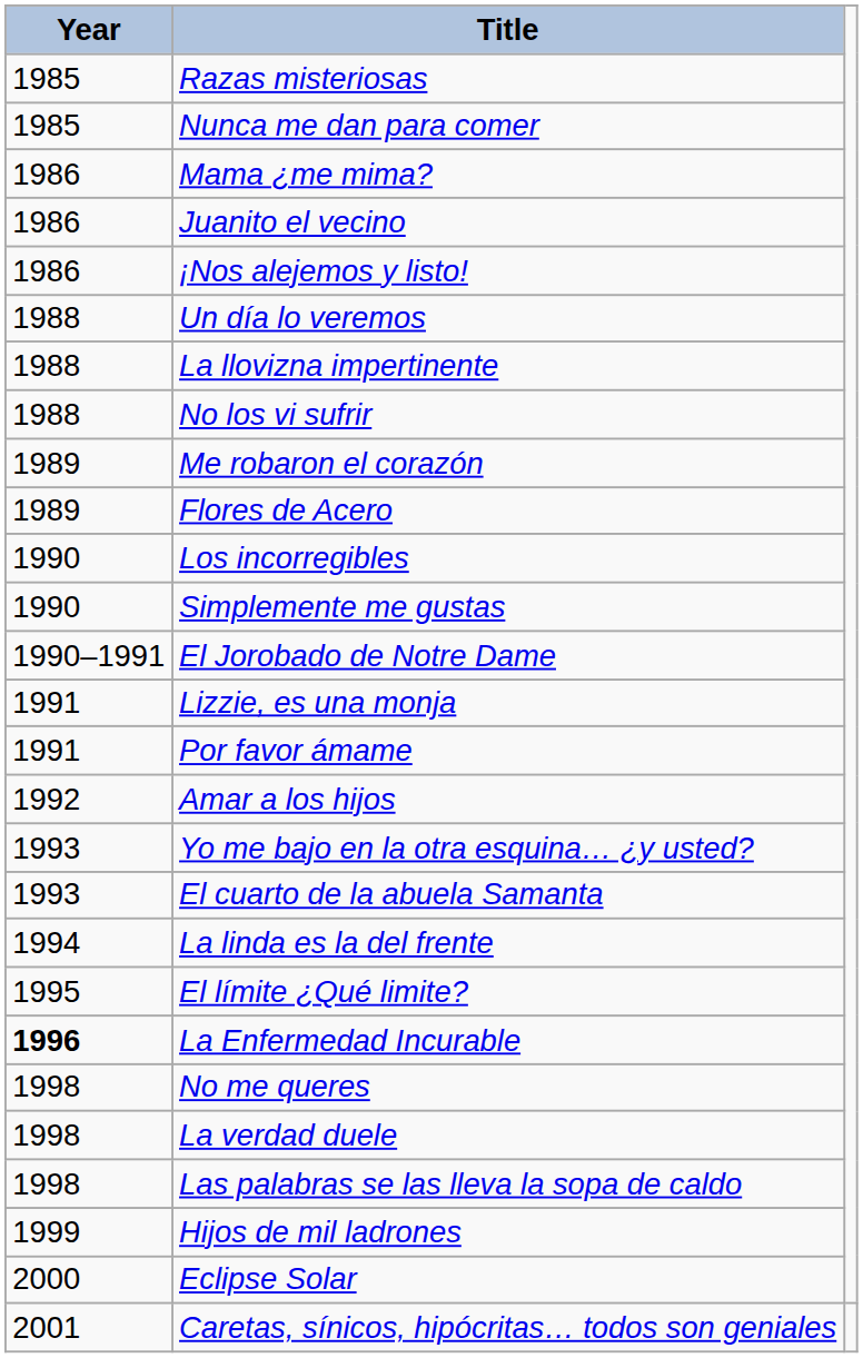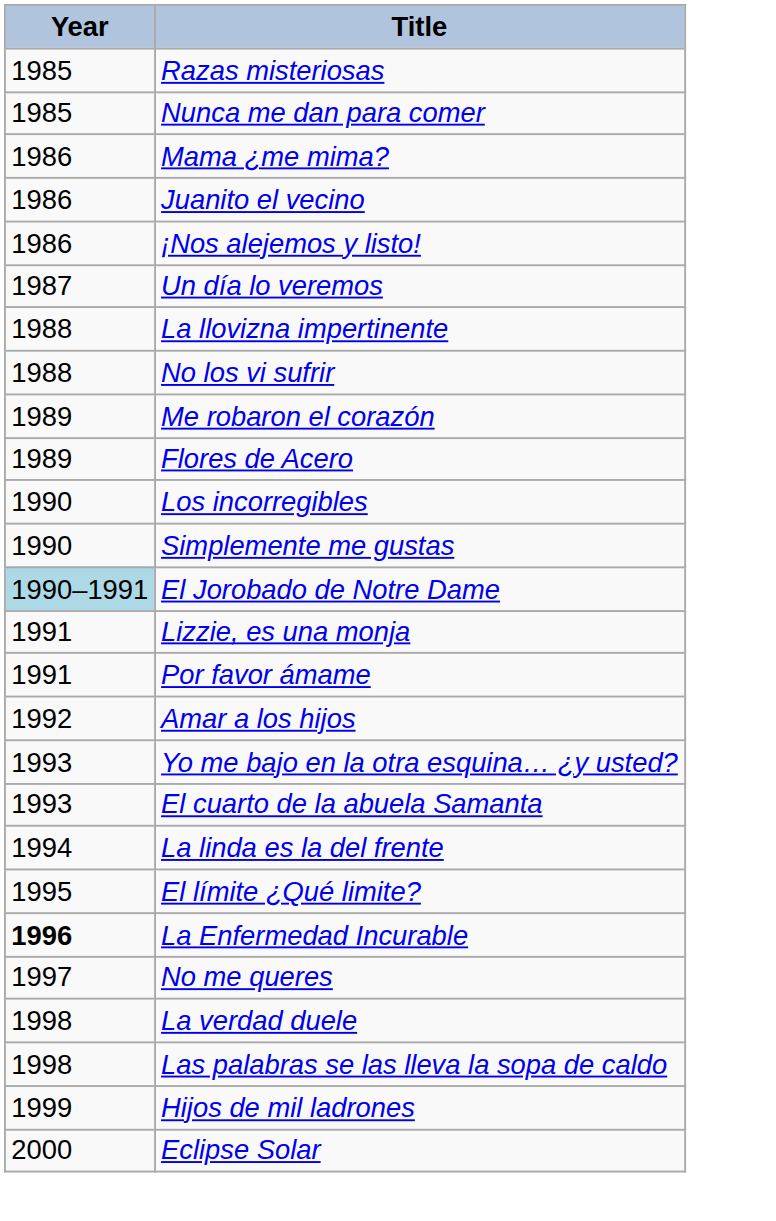 <table class="wikitable" style="font-size:90%">
 <tr style="text-align:center;">
 <th style="background:#B0C4DE;">Year</th>
 <th style="background:#B0C4DE;">Title</th>
 </tr>
 <tr>
 <td>1985</td>
 <td><em><a href='#'>Razas misteriosas</a></em></td>
 </tr>
 <tr>
 <td>1985</td>
 <td><em><a href='#'>Nunca me dan para comer</a></em></td>
 </tr>
 <tr>
 <td>1986</td>
 <td><em><a href='#'>Mama ¿me mima?</a></em></td>
 </tr>
 <tr>
 <td>1986</td>
 <td><em><a href='#'>Juanito el vecino</a></em></td>
 </tr>
 <tr>
 <td>1986</td>
 <td><em><a href='#'>¡Nos alejemos y listo!</a></em></td>
 </tr>
 <tr>
-<td>1988</td>
+<td>1987</td>
 <td><em><a href='#'>Un día lo veremos</a></em></td>
 </tr>
 <tr>
 <td>1988</td>
 <td><em><a href='#'>La llovizna impertinente</a></em></td>
 </tr>
 <tr>
 <td>1988</td>
 <td><em><a href='#'>No los vi sufrir</a></em></td>
 </tr>
 <tr>
 <td>1989</td>
 <td><em><a href='#'>Me robaron el corazón</a></em></td>
 </tr>
 <tr>
 <td>1989</td>
 <td><em><a href='#'>Flores de Acero</a></em></td>
 </tr>
 <tr>
 <td>1990</td>
 <td><em><a href='#'>Los incorregibles</a></em></td>
 </tr>
 <tr>
 <td>1990</td>
 <td><em><a href='#'>Simplemente me gustas</a></em></td>
 </tr>
 <tr>
-<td>1990–1991</td>
+<td style="background: lightblue;">1990–1991</td>
 <td><em><a href='#'>El Jorobado de Notre Dame</a></em></td>
 </tr>
 <tr>
 <td>1991</td>
 <td><em><a href='#'>Lizzie, es una monja</a></em></td>
 </tr>
 <tr>
 <td>1991</td>
 <td><em><a href='#'>Por favor ámame</a></em></td>
 </tr>
 <tr>
 <td>1992</td>
 <td><em><a href='#'>Amar a los hijos</a></em></td>
 </tr>
 <tr>
 <td>1993</td>
 <td><em><a href='#'>Yo me bajo en la otra esquina… ¿y usted?</a></em></td>
 </tr>
 <tr>
 <td>1993</td>
 <td><em><a href='#'>El cuarto de la abuela Samanta</a></em></td>
 </tr>
 <tr>
 <td>1994</td>
 <td><em><a href='#'>La linda es la del frente</a></em></td>
 </tr>
 <tr>
 <td>1995</td>
 <td><em><a href='#'>El límite ¿Qué limite?</a></em></td>
 </tr>
 <tr>
 <td><strong>1996</strong></td>
 <td><em><a href='#'>La Enfermedad Incurable</a></em></td>
 </tr>
 <tr>
-<td>1998</td>
+<td>1997</td>
 <td><em><a href='#'>No me queres</a></em></td>
 </tr>
 <tr>
 <td>1998</td>
 <td><em><a href='#'>La verdad duele</a></em></td>
 </tr>
 <tr>
 <td>1998</td>
 <td><em><a href='#'>Las palabras se las lleva la sopa de caldo</a></em></td>
 </tr>
 <tr>
 <td>1999</td>
 <td><em><a href='#'>Hijos de mil ladrones</a></em></td>
 </tr>
 <tr>
 <td>2000</td>
 <td><em><a href='#'>Eclipse Solar</a></em></td>
 </tr>
-<tr>
-<td>2001</td>
-<td><em><a href='#'>Caretas, sínicos, hipócritas… todos son geniales</a></em></td>
-<td></td>
-</tr>
 </table>
